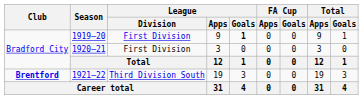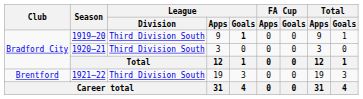 <table class="wikitable" style="text-align: center;">
 <tr>
 <th rowspan="2">Club</th>
 <th rowspan="2">Season</th>
 <th colspan="3">League</th>
 <th colspan="2">FA Cup</th>
 <th colspan="2">Total</th>
 </tr>
 <tr>
 <th>Division</th>
 <th>Apps</th>
 <th>Goals</th>
 <th>Apps</th>
 <th>Goals</th>
 <th>Apps</th>
 <th>Goals</th>
 </tr>
 <tr>
 <td rowspan="3"><a href='#'>Bradford City</a></td>
 <td><a href='#'>1919–20</a></td>
-<td><a href='#'>First Division</a></td>
+<td><a href='#'>Third Division South</a></td>
 <td>9</td>
 <td><strong>1</strong></td>
 <td>0</td>
 <td>0</td>
 <td>9</td>
 <td>1</td>
 </tr>
 <tr>
 <td><a href='#'>1920–21</a></td>
-<td>First Division</td>
+<td><a href='#'>Third Division South</a></td>
 <td>3</td>
 <td>0</td>
 <td>0</td>
 <td>0</td>
 <td>3</td>
 <td>0</td>
 </tr>
 <tr>
 <th colspan="2">Total</th>
 <th>12</th>
 <th>1</th>
 <th>0</th>
 <th>0</th>
 <th>12</th>
 <th>1</th>
 </tr>
 <tr>
-<td><strong><a href='#'>Brentford</a></strong></td>
+<td><a href='#'>Brentford</a></td>
 <td><a href='#'>1921–22</a></td>
 <td><a href='#'>Third Division South</a></td>
 <td>19</td>
 <td>3</td>
 <td>0</td>
 <td>0</td>
 <td>19</td>
 <td>3</td>
 </tr>
 <tr>
 <th colspan="3">Career total</th>
 <th>31</th>
 <th>4</th>
 <th>0</th>
 <th>0</th>
 <th>31</th>
 <th>4</th>
 </tr>
 </table>
